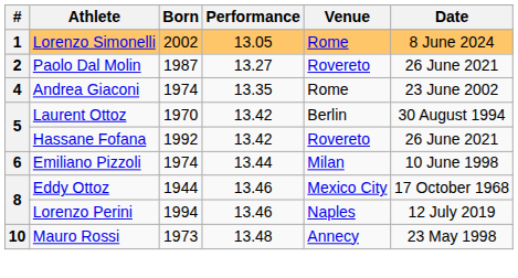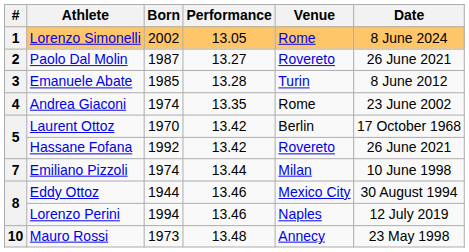 <table class="wikitable" style="font-size:90%; text-align:center;">
 <tr>
 <th>#</th>
 <th>Athlete</th>
 <th>Born</th>
 <th>Performance</th>
 <th>Venue</th>
 <th>Date</th>
 </tr>
 <tr bgcolor=ffc569>
 <th>1</th>
 <td align=left><a href='#'>Lorenzo Simonelli</a></td>
 <td>2002</td>
 <td>13.05</td>
 <td align=left> <a href='#'>Rome</a></td>
 <td>8 June 2024</td>
 </tr>
 <tr>
 <th>2</th>
 <td align=left><a href='#'>Paolo Dal Molin</a></td>
 <td>1987</td>
 <td>13.27</td>
 <td align=left> <a href='#'>Rovereto</a></td>
 <td>26 June 2021</td>
 </tr>
 <tr>
+<th>3</th>
+<td align=left><a href='#'>Emanuele Abate</a></td>
+<td>1985</td>
+<td>13.28</td>
+<td align=left> <a href='#'>Turin</a></td>
+<td>8 June 2012</td>
+</tr>
+<tr>
 <th>4</th>
 <td align=left><a href='#'>Andrea Giaconi</a></td>
 <td>1974</td>
 <td>13.35</td>
 <td align=left> Rome</td>
 <td>23 June 2002</td>
 </tr>
 <tr>
 <th rowspan=2>5</th>
 <td align=left><a href='#'>Laurent Ottoz</a></td>
 <td>1970</td>
 <td>13.42</td>
 <td align=left> Berlin</td>
-<td>30 August 1994</td>
+<td>17 October 1968</td>
 </tr>
 <tr>
 <td align=left><a href='#'>Hassane Fofana</a></td>
 <td>1992</td>
 <td>13.42</td>
 <td align=left> <a href='#'>Rovereto</a></td>
 <td>26 June 2021</td>
 </tr>
 <tr>
-<th>6</th>
+<th>7</th>
 <td align=left><a href='#'>Emiliano Pizzoli</a></td>
 <td>1974</td>
 <td>13.44</td>
 <td align=left> <a href='#'>Milan</a></td>
 <td>10 June 1998</td>
 </tr>
 <tr>
 <th rowspan=2>8</th>
 <td align=left><a href='#'>Eddy Ottoz</a></td>
 <td>1944</td>
 <td>13.46</td>
 <td align=left> <a href='#'>Mexico City</a></td>
-<td>17 October 1968</td>
+<td>30 August 1994</td>
 </tr>
 <tr>
 <td align=left><a href='#'>Lorenzo Perini</a></td>
 <td>1994</td>
 <td>13.46</td>
 <td align=left> <a href='#'>Naples</a></td>
 <td>12 July 2019</td>
 </tr>
 <tr>
 <th>10</th>
 <td align=left><a href='#'>Mauro Rossi</a></td>
 <td>1973</td>
 <td>13.48</td>
 <td align=left> <a href='#'>Annecy</a></td>
 <td>23 May 1998</td>
 </tr>
 </table>
